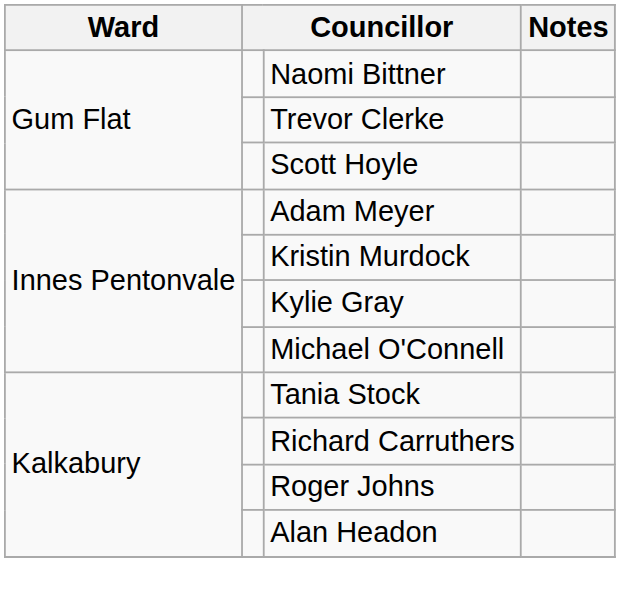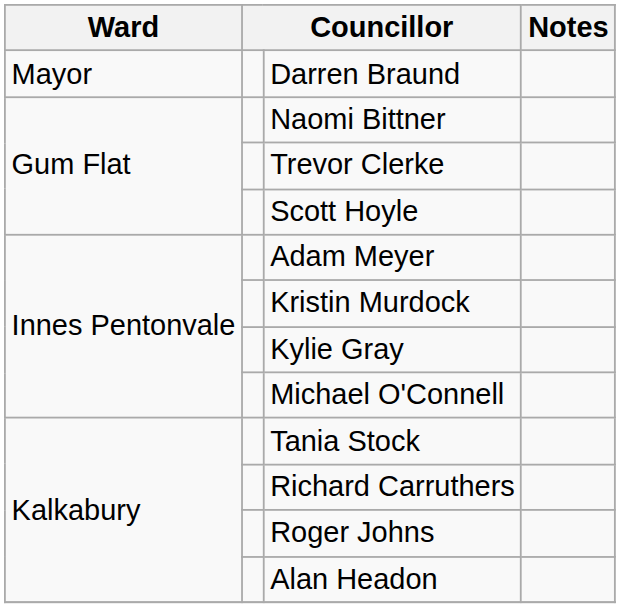 <table class="wikitable">
 <tr>
 <th>Ward</th>
 <th colspan="2">Councillor</th>
 <th>Notes</th>
+</tr>
+<tr>
+<td rowspan="1">Mayor</td>
+<td> </td>
+<td>Darren Braund</td>
+<td></td>
 </tr>
 <tr>
 <td rowspan="3">Gum Flat</td>
 <td> </td>
 <td>Naomi Bittner</td>
 <td></td>
 </tr>
 <tr>
 <td> </td>
 <td>Trevor Clerke</td>
 <td></td>
 </tr>
 <tr>
 <td> </td>
 <td>Scott Hoyle</td>
 <td></td>
 </tr>
 <tr>
 <td rowspan="4">Innes Pentonvale</td>
 <td> </td>
 <td>Adam Meyer</td>
 <td></td>
 </tr>
 <tr>
 <td> </td>
 <td>Kristin Murdock</td>
 <td></td>
 </tr>
 <tr>
 <td> </td>
 <td>Kylie Gray</td>
 <td></td>
 </tr>
 <tr>
 <td> </td>
 <td>Michael O'Connell</td>
 <td></td>
 </tr>
 <tr>
 <td rowspan="4">Kalkabury</td>
 <td> </td>
 <td>Tania Stock</td>
 <td></td>
 </tr>
 <tr>
 <td> </td>
 <td>Richard Carruthers</td>
 <td></td>
 </tr>
 <tr>
 <td> </td>
 <td>Roger Johns</td>
 <td></td>
 </tr>
 <tr>
 <td> </td>
 <td>Alan Headon</td>
 <td></td>
 </tr>
 <tr>
 </tr>
 </table>
